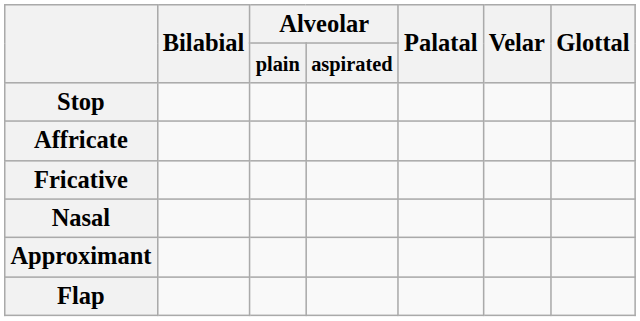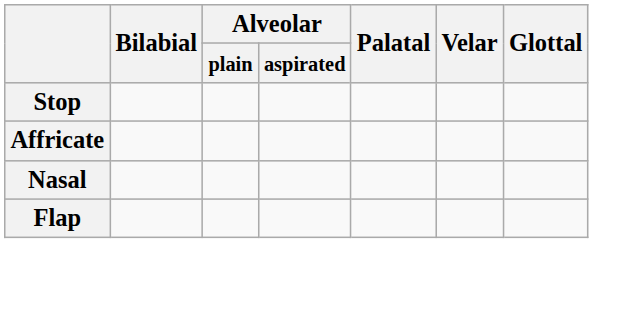 <table class="wikitable" style="text-align: center;">
 <tr>
 <th rowspan="2"></th>
 <th rowspan="2">Bilabial</th>
 <th colspan="2">Alveolar</th>
 <th rowspan="2">Palatal</th>
 <th rowspan="2">Velar</th>
 <th rowspan="2">Glottal</th>
 </tr>
 <tr>
 <th><small>plain</small></th>
 <th><small>aspirated</small></th>
 </tr>
 <tr>
 <th>Stop</th>
 <td></td>
 <td></td>
 <td></td>
 <td></td>
 <td></td>
 <td></td>
 </tr>
 <tr>
 <th>Affricate</th>
 <td></td>
 <td></td>
 <td></td>
 <td></td>
 <td></td>
 <td></td>
 </tr>
 <tr>
-<th>Fricative</th>
-<td></td>
-<td></td>
-<td></td>
-<td></td>
-<td></td>
-<td></td>
-</tr>
-<tr>
 <th>Nasal</th>
-<td></td>
-<td></td>
-<td></td>
-<td></td>
-<td></td>
-<td></td>
-</tr>
-<tr>
-<th>Approximant</th>
 <td></td>
 <td></td>
 <td></td>
 <td></td>
 <td></td>
 <td></td>
 </tr>
 <tr>
 <th>Flap</th>
 <td></td>
 <td></td>
 <td></td>
 <td></td>
 <td></td>
 <td></td>
 </tr>
 </table>
